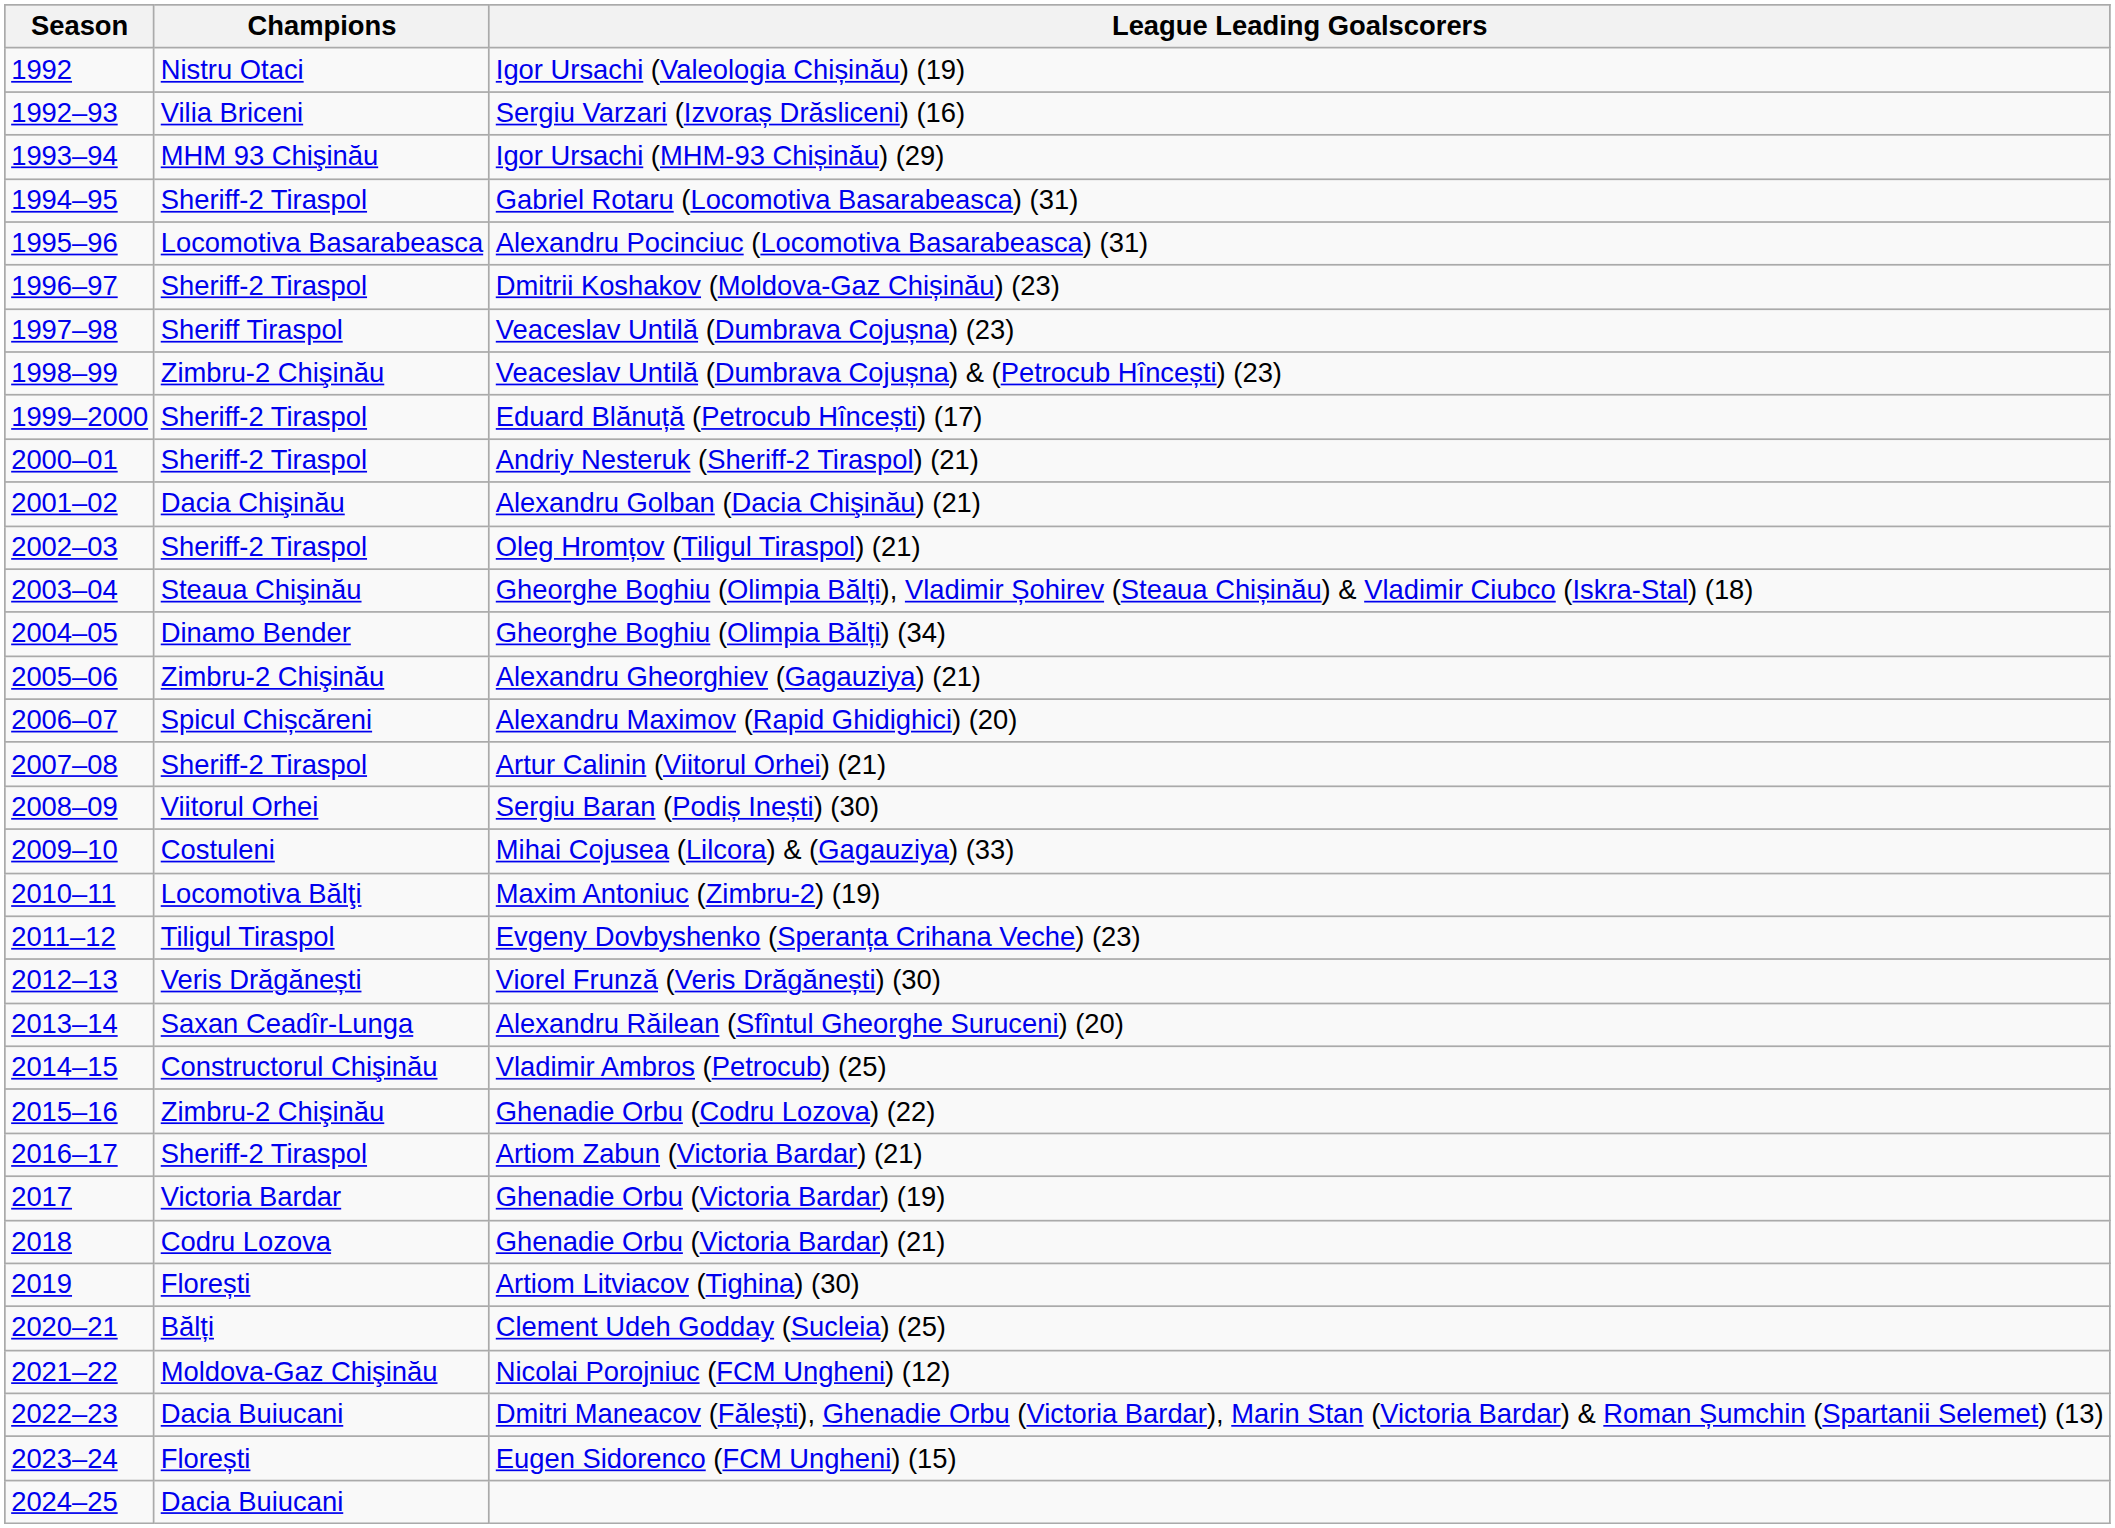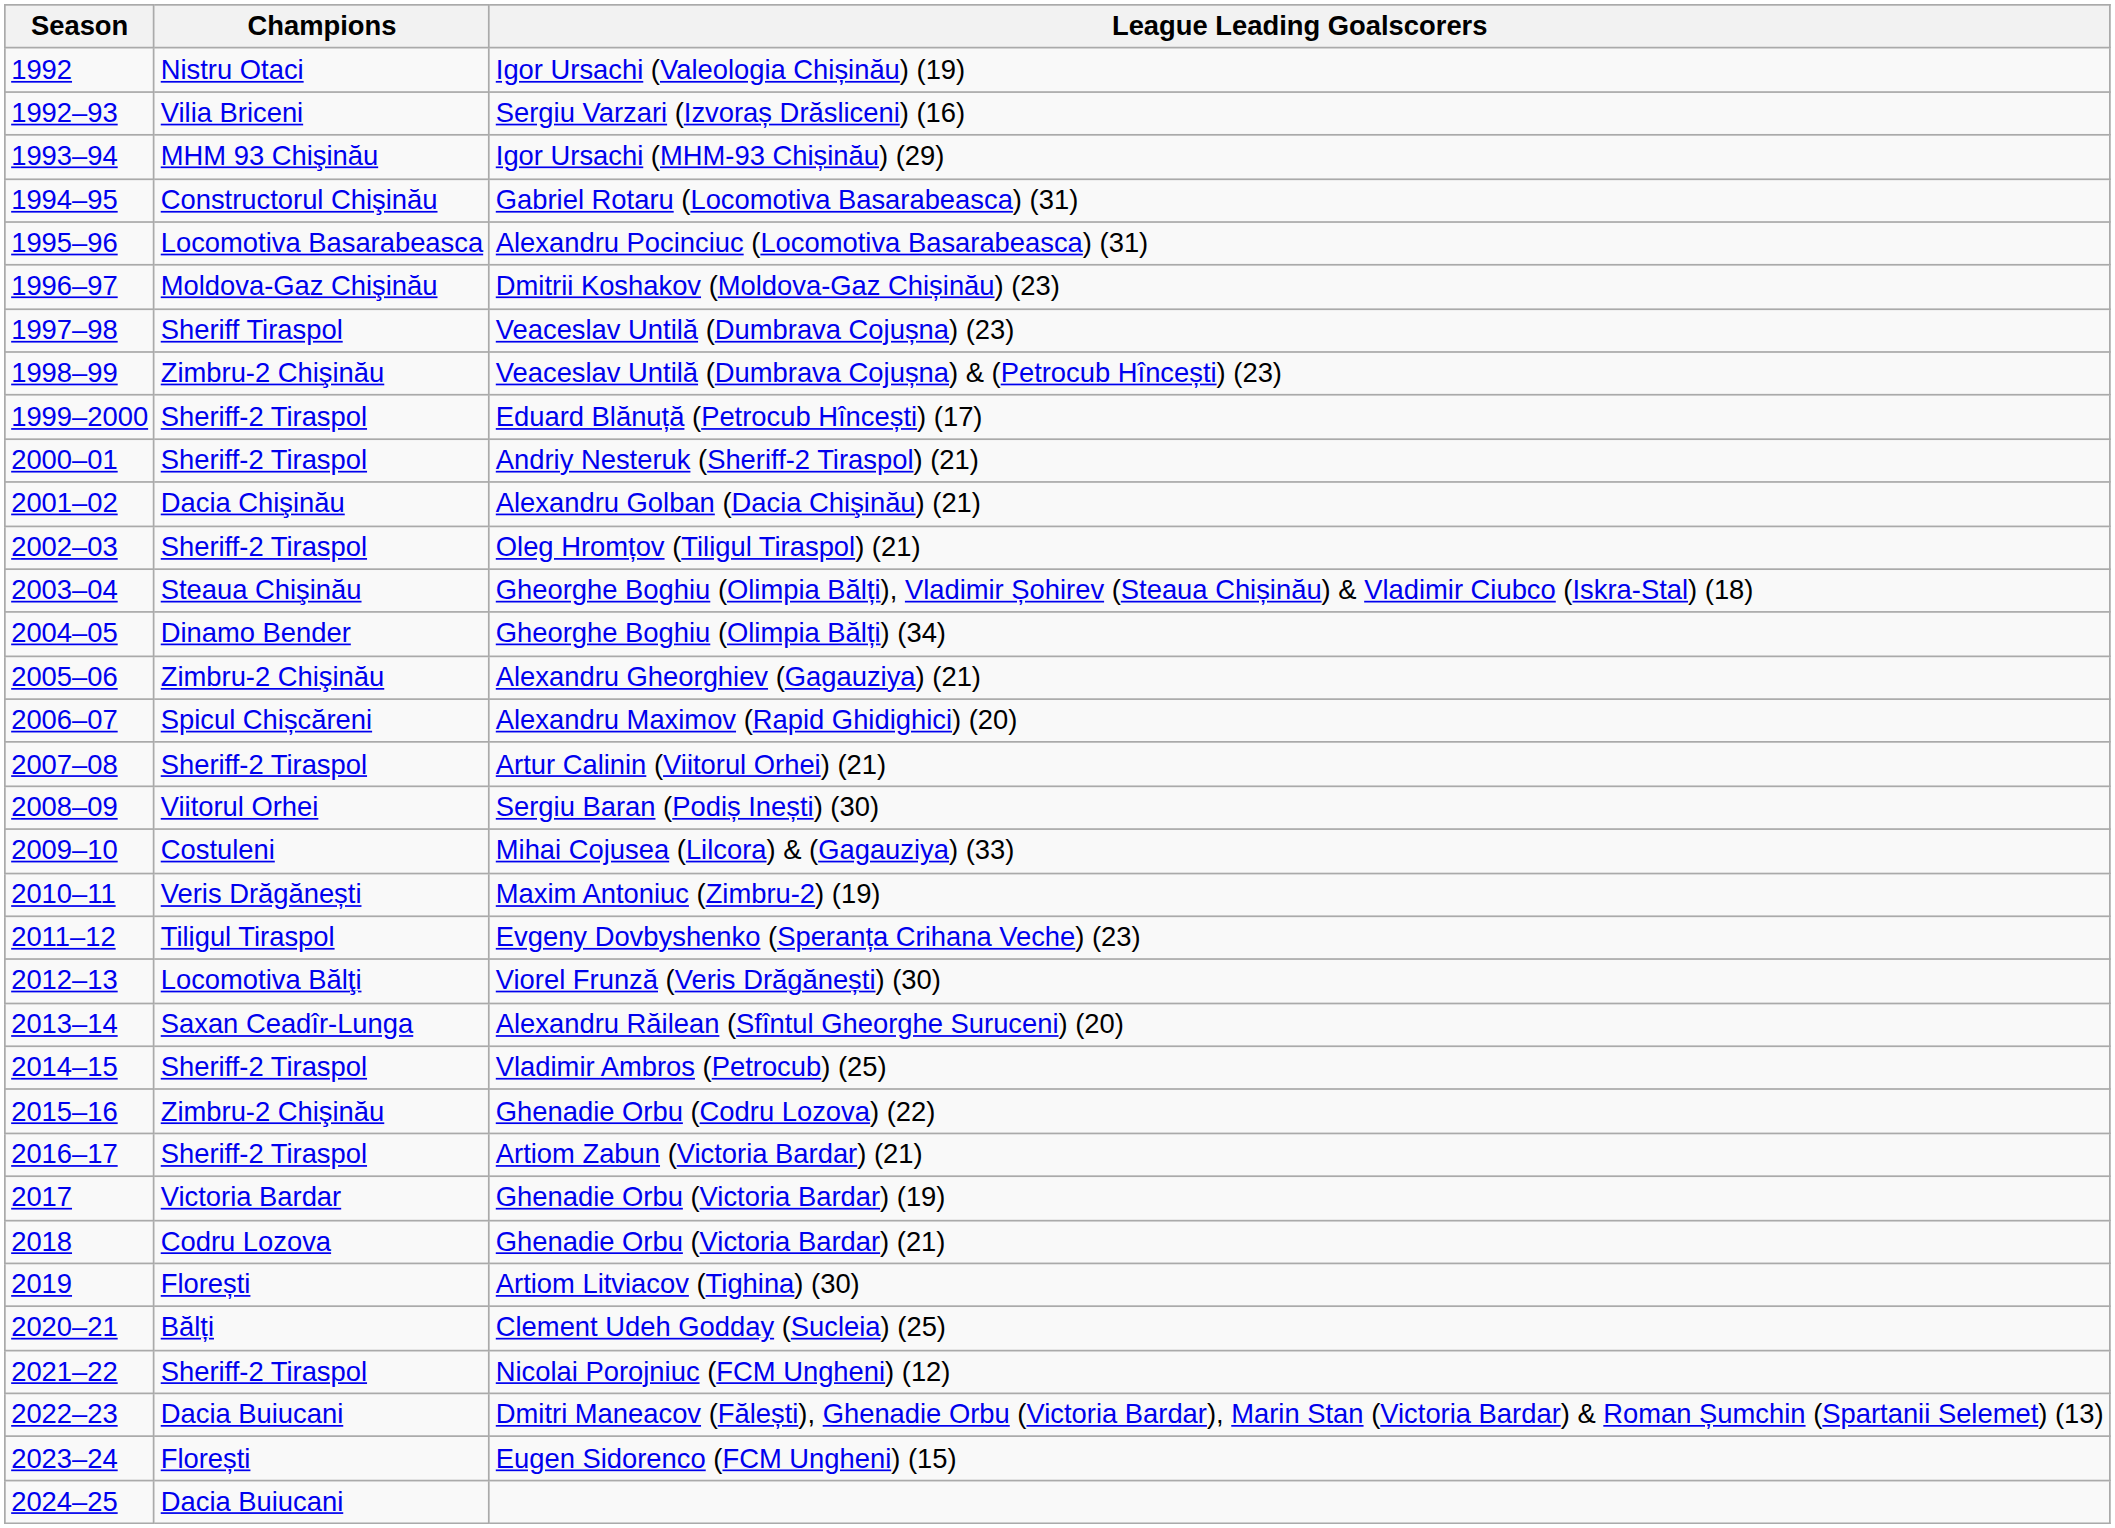 <table class="wikitable">
 <tr>
 <th>Season</th>
 <th>Champions</th>
 <th>League Leading Goalscorers</th>
 </tr>
 <tr>
 <td><a href='#'>1992</a></td>
 <td><a href='#'>Nistru Otaci</a></td>
 <td> <a href='#'>Igor Ursachi</a> (<a href='#'>Valeologia Chișinău</a>) (19)</td>
 </tr>
 <tr>
 <td><a href='#'>1992–93</a></td>
 <td><a href='#'>Vilia Briceni</a></td>
 <td> <a href='#'>Sergiu Varzari</a> (<a href='#'>Izvoraș Drăsliceni</a>) (16)</td>
 </tr>
 <tr>
 <td><a href='#'>1993–94</a></td>
 <td><a href='#'>MHM 93 Chişinău</a></td>
 <td> <a href='#'>Igor Ursachi</a> (<a href='#'>MHM-93 Chișinău</a>) (29)</td>
 </tr>
 <tr>
 <td><a href='#'>1994–95</a></td>
-<td><a href='#'>Sheriff-2 Tiraspol</a></td>
+<td><a href='#'>Constructorul Chişinău</a></td>
 <td> <a href='#'>Gabriel Rotaru</a> (<a href='#'>Locomotiva Basarabeasca</a>) (31)</td>
 </tr>
 <tr>
 <td><a href='#'>1995–96</a></td>
 <td><a href='#'>Locomotiva Basarabeasca</a></td>
 <td> <a href='#'>Alexandru Pocinciuc</a> (<a href='#'>Locomotiva Basarabeasca</a>) (31)</td>
 </tr>
 <tr>
 <td><a href='#'>1996–97</a></td>
-<td><a href='#'>Sheriff-2 Tiraspol</a></td>
+<td><a href='#'>Moldova-Gaz Chişinău</a></td>
 <td> <a href='#'>Dmitrii Koshakov</a> (<a href='#'>Moldova-Gaz Chișinău</a>) (23)</td>
 </tr>
 <tr>
 <td><a href='#'>1997–98</a></td>
 <td><a href='#'>Sheriff Tiraspol</a></td>
 <td> <a href='#'>Veaceslav Untilă</a> (<a href='#'>Dumbrava Cojușna</a>) (23)</td>
 </tr>
 <tr>
 <td><a href='#'>1998–99</a></td>
 <td><a href='#'>Zimbru-2 Chişinău</a></td>
 <td> <a href='#'>Veaceslav Untilă</a> (<a href='#'>Dumbrava Cojușna</a>) & (<a href='#'>Petrocub Hîncești</a>) (23)</td>
 </tr>
 <tr>
 <td><a href='#'>1999–2000</a></td>
 <td><a href='#'>Sheriff-2 Tiraspol</a></td>
 <td> <a href='#'>Eduard Blănuță</a> (<a href='#'>Petrocub Hîncești</a>) (17)</td>
 </tr>
 <tr>
 <td><a href='#'>2000–01</a></td>
 <td><a href='#'>Sheriff-2 Tiraspol</a></td>
 <td> <a href='#'>Andriy Nesteruk</a> (<a href='#'>Sheriff-2 Tiraspol</a>) (21)</td>
 </tr>
 <tr>
 <td><a href='#'>2001–02</a></td>
 <td><a href='#'>Dacia Chişinău</a></td>
 <td> <a href='#'>Alexandru Golban</a> (<a href='#'>Dacia Chişinău</a>) (21)</td>
 </tr>
 <tr>
 <td><a href='#'>2002–03</a></td>
 <td><a href='#'>Sheriff-2 Tiraspol</a></td>
 <td> <a href='#'>Oleg Hromțov</a> (<a href='#'>Tiligul Tiraspol</a>) (21)</td>
 </tr>
 <tr>
 <td><a href='#'>2003–04</a></td>
 <td><a href='#'>Steaua Chişinău</a></td>
 <td> <a href='#'>Gheorghe Boghiu</a> (<a href='#'>Olimpia Bălți</a>),  <a href='#'>Vladimir Șohirev</a> (<a href='#'>Steaua Chișinău</a>) &  <a href='#'>Vladimir Ciubco</a> (<a href='#'>Iskra-Stal</a>) (18)</td>
 </tr>
 <tr>
 <td><a href='#'>2004–05</a></td>
 <td><a href='#'>Dinamo Bender</a></td>
 <td> <a href='#'>Gheorghe Boghiu</a> (<a href='#'>Olimpia Bălți</a>) (34)</td>
 </tr>
 <tr>
 <td><a href='#'>2005–06</a></td>
 <td><a href='#'>Zimbru-2 Chişinău</a></td>
 <td> <a href='#'>Alexandru Gheorghiev</a> (<a href='#'>Gagauziya</a>) (21)</td>
 </tr>
 <tr>
 <td><a href='#'>2006–07</a></td>
 <td><a href='#'>Spicul Chișcăreni</a></td>
 <td> <a href='#'>Alexandru Maximov</a> (<a href='#'>Rapid Ghidighici</a>) (20)</td>
 </tr>
 <tr>
 <td><a href='#'>2007–08</a></td>
 <td><a href='#'>Sheriff-2 Tiraspol</a></td>
 <td> <a href='#'>Artur Calinin</a> (<a href='#'>Viitorul Orhei</a>) (21)</td>
 </tr>
 <tr>
 <td><a href='#'>2008–09</a></td>
 <td><a href='#'>Viitorul Orhei</a></td>
 <td> <a href='#'>Sergiu Baran</a> (<a href='#'>Podiș Inești</a>) (30)</td>
 </tr>
 <tr>
 <td><a href='#'>2009–10</a></td>
 <td><a href='#'>Costuleni</a></td>
 <td> <a href='#'>Mihai Cojusea</a> (<a href='#'>Lilcora</a>) & (<a href='#'>Gagauziya</a>) (33)</td>
 </tr>
 <tr>
 <td><a href='#'>2010–11</a></td>
-<td><a href='#'>Locomotiva Bălţi</a></td>
+<td><a href='#'>Veris Drăgănești</a></td>
 <td> <a href='#'>Maxim Antoniuc</a> (<a href='#'>Zimbru-2</a>) (19)</td>
 </tr>
 <tr>
 <td><a href='#'>2011–12</a></td>
 <td><a href='#'>Tiligul Tiraspol</a></td>
 <td> <a href='#'>Evgeny Dovbyshenko</a> (<a href='#'>Speranța Crihana Veche</a>) (23)</td>
 </tr>
 <tr>
 <td><a href='#'>2012–13</a></td>
-<td><a href='#'>Veris Drăgănești</a></td>
+<td><a href='#'>Locomotiva Bălţi</a></td>
 <td> <a href='#'>Viorel Frunză</a> (<a href='#'>Veris Drăgănești</a>) (30)</td>
 </tr>
 <tr>
 <td><a href='#'>2013–14</a></td>
 <td><a href='#'>Saxan Ceadîr-Lunga</a></td>
 <td> <a href='#'>Alexandru Răilean</a> (<a href='#'>Sfîntul Gheorghe Suruceni</a>) (20)</td>
 </tr>
 <tr>
 <td><a href='#'>2014–15</a></td>
-<td><a href='#'>Constructorul Chişinău</a></td>
+<td><a href='#'>Sheriff-2 Tiraspol</a></td>
 <td> <a href='#'>Vladimir Ambros</a> (<a href='#'>Petrocub</a>) (25)</td>
 </tr>
 <tr>
 <td><a href='#'>2015–16</a></td>
 <td><a href='#'>Zimbru-2 Chişinău</a></td>
 <td> <a href='#'>Ghenadie Orbu</a> (<a href='#'>Codru Lozova</a>) (22)</td>
 </tr>
 <tr>
 <td><a href='#'>2016–17</a></td>
 <td><a href='#'>Sheriff-2 Tiraspol</a></td>
 <td> <a href='#'>Artiom Zabun</a> (<a href='#'>Victoria Bardar</a>) (21)</td>
 </tr>
 <tr>
 <td><a href='#'>2017</a></td>
 <td><a href='#'>Victoria Bardar</a></td>
 <td> <a href='#'>Ghenadie Orbu</a> (<a href='#'>Victoria Bardar</a>) (19)</td>
 </tr>
 <tr>
 <td><a href='#'>2018</a></td>
 <td><a href='#'>Codru Lozova</a></td>
 <td> <a href='#'>Ghenadie Orbu</a> (<a href='#'>Victoria Bardar</a>) (21)</td>
 </tr>
 <tr>
 <td><a href='#'>2019</a></td>
 <td><a href='#'>Florești</a></td>
 <td> <a href='#'>Artiom Litviacov</a> (<a href='#'>Tighina</a>) (30)</td>
 </tr>
 <tr>
 <td><a href='#'>2020–21</a></td>
 <td><a href='#'>Bălți</a></td>
 <td> <a href='#'>Clement Udeh Godday</a> (<a href='#'>Sucleia</a>) (25)</td>
 </tr>
 <tr>
 <td><a href='#'>2021–22</a></td>
-<td><a href='#'>Moldova-Gaz Chişinău</a></td>
+<td><a href='#'>Sheriff-2 Tiraspol</a></td>
 <td> <a href='#'>Nicolai Porojniuc</a> (<a href='#'>FCM Ungheni</a>) (12)</td>
 </tr>
 <tr>
 <td><a href='#'>2022–23</a></td>
 <td><a href='#'>Dacia Buiucani</a></td>
 <td> <a href='#'>Dmitri Maneacov</a> (<a href='#'>Fălești</a>),  <a href='#'>Ghenadie Orbu</a> (<a href='#'>Victoria Bardar</a>),  <a href='#'>Marin Stan</a> (<a href='#'>Victoria Bardar</a>) &  <a href='#'>Roman Șumchin</a> (<a href='#'>Spartanii Selemet</a>) (13)</td>
 </tr>
 <tr>
 <td><a href='#'>2023–24</a></td>
 <td><a href='#'>Florești</a></td>
 <td> <a href='#'>Eugen Sidorenco</a> (<a href='#'>FCM Ungheni</a>) (15)</td>
 </tr>
 <tr>
 <td><a href='#'>2024–25</a></td>
 <td><a href='#'>Dacia Buiucani</a></td>
 <td></td>
 </tr>
 </table>
